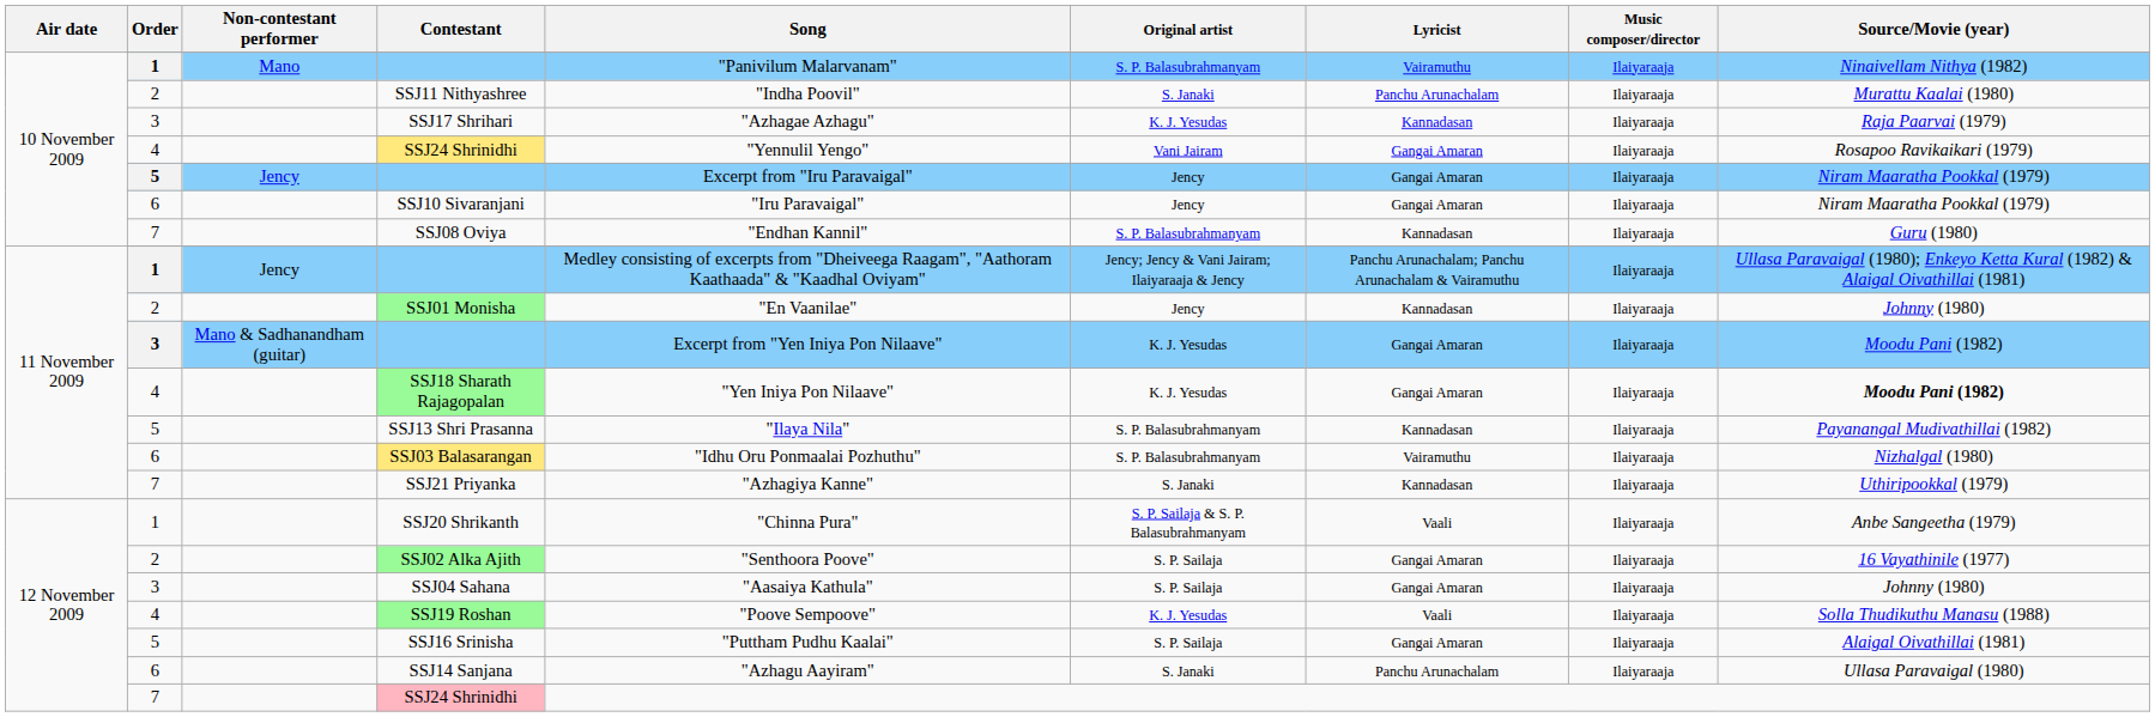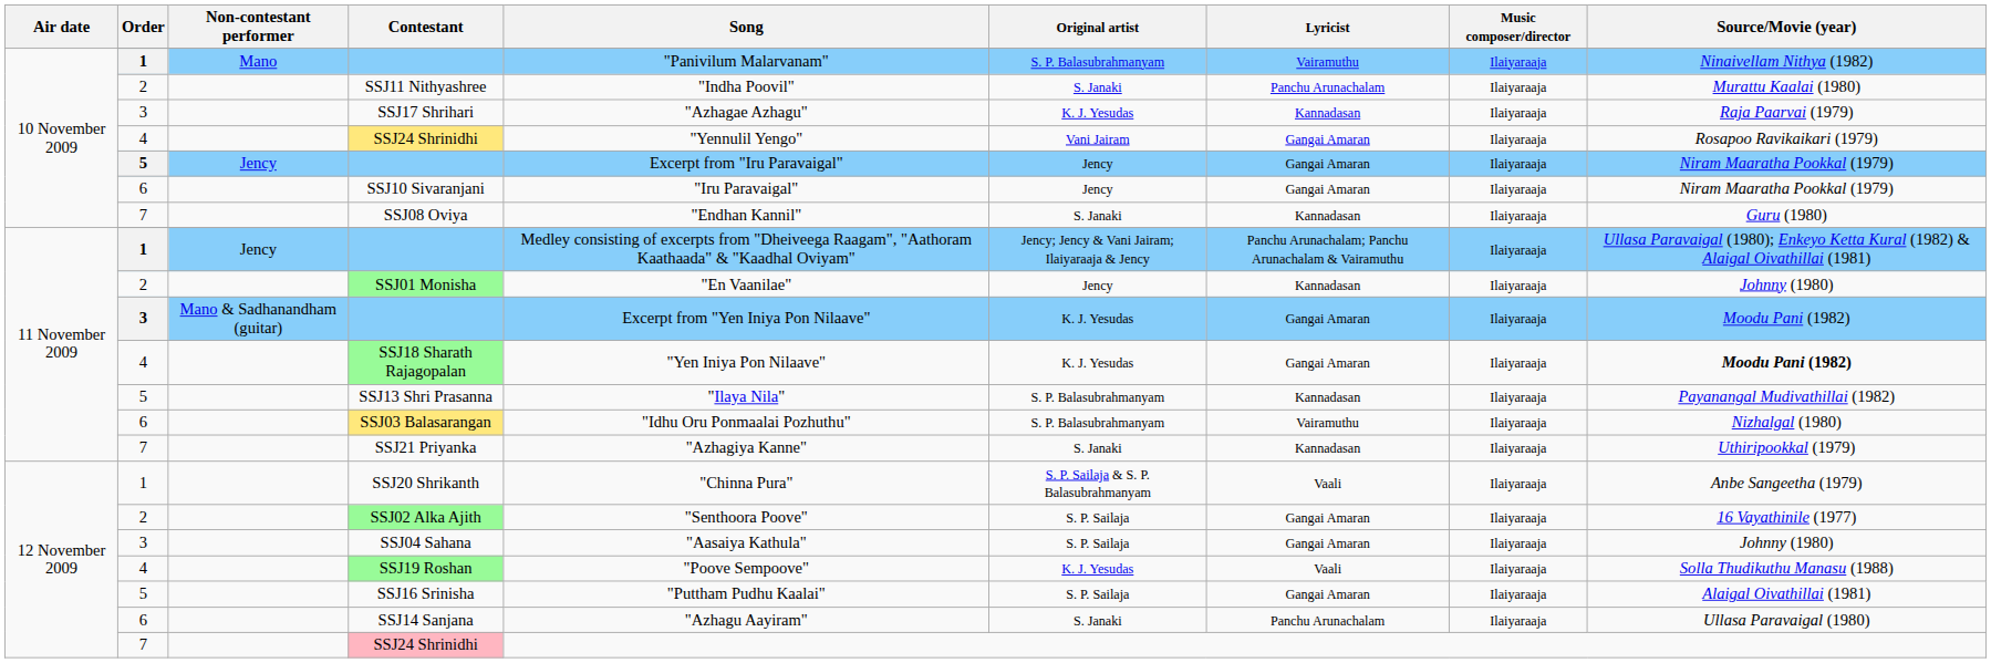 <table class="wikitable sortable sticky-header" style="text-align: center; width: auto;">
 <tr style="background:lightgrey; text-align:center;">
 <th>Air date</th>
 <th>Order</th>
 <th>Non-contestant performer</th>
 <th>Contestant</th>
 <th>Song</th>
 <th><small>Original artist</small></th>
 <th><small>Lyricist</small></th>
 <th><small>Music composer/director</small></th>
 <th>Source/Movie (year)</th>
 </tr>
 <tr>
 <td rowspan=8>10 November 2009</td>
 </tr>
 <tr style="background:lightskyblue">
 <th scope="row">1</th>
 <td><a href='#'>Mano</a></td>
 <td></td>
 <td>"Panivilum Malarvanam"</td>
 <td><small><a href='#'>S. P. Balasubrahmanyam</a></small></td>
 <td><small><a href='#'>Vairamuthu</a></small></td>
 <td><small><a href='#'>Ilaiyaraaja</a></small></td>
 <td><em><a href='#'>Ninaivellam Nithya</a></em> (1982)</td>
 </tr>
 <tr>
 <td>2</td>
 <td></td>
 <td>SSJ11 Nithyashree</td>
 <td>"Indha Poovil"</td>
 <td><small><a href='#'>S. Janaki</a></small></td>
 <td><small><a href='#'>Panchu Arunachalam</a></small></td>
 <td><small>Ilaiyaraaja</small></td>
 <td><em><a href='#'>Murattu Kaalai</a></em> (1980)</td>
 </tr>
 <tr>
 <td>3</td>
 <td></td>
 <td>SSJ17 Shrihari</td>
 <td>"Azhagae Azhagu"</td>
 <td><small><a href='#'>K. J. Yesudas</a></small></td>
 <td><small><a href='#'>Kannadasan</a></small></td>
 <td><small>Ilaiyaraaja</small></td>
 <td><em><a href='#'>Raja Paarvai</a></em> (1979)</td>
 </tr>
 <tr>
 <td>4</td>
 <td></td>
 <td style="background:#ffe87c">SSJ24 Shrinidhi</td>
 <td>"Yennulil Yengo"</td>
 <td><small><a href='#'>Vani Jairam</a></small></td>
 <td><small><a href='#'>Gangai Amaran</a></small></td>
 <td><small>Ilaiyaraaja</small></td>
 <td><em>Rosapoo Ravikaikari</em> (1979)</td>
 </tr>
 <tr style="background:lightskyblue">
 <th scope="row">5</th>
 <td><a href='#'>Jency</a></td>
 <td></td>
 <td>Excerpt from "Iru Paravaigal"</td>
 <td><small>Jency</small></td>
 <td><small>Gangai Amaran</small></td>
 <td><small>Ilaiyaraaja</small></td>
 <td><em><a href='#'>Niram Maaratha Pookkal</a></em> (1979)</td>
 </tr>
 <tr>
 <td>6</td>
 <td></td>
 <td>SSJ10 Sivaranjani</td>
 <td>"Iru Paravaigal"</td>
 <td><small>Jency</small></td>
 <td><small>Gangai Amaran</small></td>
 <td><small>Ilaiyaraaja</small></td>
 <td><em>Niram Maaratha Pookkal</em> (1979)</td>
 </tr>
 <tr>
 <td>7</td>
 <td></td>
 <td>SSJ08 Oviya</td>
 <td>"Endhan Kannil"</td>
-<td><small><a href='#'>S. P. Balasubrahmanyam</a></small></td>
+<td><small>S. Janaki</small></td>
 <td><small>Kannadasan</small></td>
 <td><small>Ilaiyaraaja</small></td>
 <td><em><a href='#'>Guru</a></em> (1980)</td>
 </tr>
 <tr>
 <td rowspan=8>11 November 2009</td>
 </tr>
 <tr style="background:lightskyblue">
 <th scope="row">1</th>
 <td>Jency</td>
 <td></td>
 <td>Medley consisting of excerpts from "Dheiveega Raagam", "Aathoram Kaathaada" & "Kaadhal Oviyam"</td>
 <td><small>Jency; Jency & Vani Jairam; Ilaiyaraaja & Jency</small></td>
 <td><small>Panchu Arunachalam; Panchu Arunachalam & Vairamuthu</small></td>
 <td><small>Ilaiyaraaja</small></td>
 <td><em><a href='#'>Ullasa Paravaigal</a></em> (1980); <em><a href='#'>Enkeyo Ketta Kural</a></em> (1982) & <em><a href='#'>Alaigal Oivathillai</a></em> (1981)</td>
 </tr>
 <tr>
 <td>2</td>
 <td></td>
 <td style="background:palegreen">SSJ01 Monisha</td>
 <td>"En Vaanilae"</td>
 <td><small>Jency</small></td>
 <td><small>Kannadasan</small></td>
 <td><small>Ilaiyaraaja</small></td>
 <td><em><a href='#'>Johnny</a></em> (1980)</td>
 </tr>
 <tr style="background:lightskyblue">
 <th scope="row">3</th>
 <td><a href='#'>Mano</a> & Sadhanandham (guitar)</td>
 <td></td>
 <td>Excerpt from "Yen Iniya Pon Nilaave"</td>
 <td><small>K. J. Yesudas</small></td>
 <td><small>Gangai Amaran</small></td>
 <td><small>Ilaiyaraaja</small></td>
 <td><em><a href='#'>Moodu Pani</a></em> (1982)</td>
 </tr>
 <tr>
 <td>4</td>
 <td></td>
 <td style="background:palegreen">SSJ18 Sharath Rajagopalan</td>
 <td>"Yen Iniya Pon Nilaave"</td>
 <td><small>K. J. Yesudas</small></td>
 <td><small>Gangai Amaran</small></td>
 <td><small>Ilaiyaraaja</small></td>
 <td><strong><em>Moodu Pani</em> (1982)</strong></td>
 </tr>
 <tr>
 <td>5</td>
 <td></td>
 <td>SSJ13 Shri Prasanna</td>
 <td>"<a href='#'>Ilaya Nila</a>"</td>
 <td><small>S. P. Balasubrahmanyam</small></td>
 <td><small>Kannadasan</small></td>
 <td><small>Ilaiyaraaja</small></td>
 <td><em><a href='#'>Payanangal Mudivathillai</a></em> (1982)</td>
 </tr>
 <tr>
 <td>6</td>
 <td></td>
 <td style="background:#ffe87c">SSJ03 Balasarangan</td>
 <td>"Idhu Oru Ponmaalai Pozhuthu"</td>
 <td><small>S. P. Balasubrahmanyam</small></td>
 <td><small>Vairamuthu</small></td>
 <td><small>Ilaiyaraaja</small></td>
 <td><em><a href='#'>Nizhalgal</a></em> (1980)</td>
 </tr>
 <tr>
 <td>7</td>
 <td></td>
 <td>SSJ21 Priyanka</td>
 <td>"Azhagiya Kanne"</td>
 <td><small>S. Janaki</small></td>
 <td><small>Kannadasan</small></td>
 <td><small>Ilaiyaraaja</small></td>
 <td><em><a href='#'>Uthiripookkal</a></em> (1979)</td>
 </tr>
 <tr>
 <td rowspan=7>12 November 2009</td>
 <td>1</td>
 <td></td>
 <td>SSJ20 Shrikanth</td>
 <td>"Chinna Pura"</td>
 <td><small><a href='#'>S. P. Sailaja</a> & S. P. Balasubrahmanyam</small></td>
 <td><small>Vaali</small></td>
 <td><small>Ilaiyaraaja</small></td>
 <td><em>Anbe Sangeetha</em> (1979)</td>
 </tr>
 <tr>
 <td>2</td>
 <td></td>
 <td style="background:palegreen">SSJ02 Alka Ajith</td>
 <td>"Senthoora Poove"</td>
 <td><small>S. P. Sailaja</small></td>
 <td><small>Gangai Amaran</small></td>
 <td><small>Ilaiyaraaja</small></td>
 <td><em><a href='#'>16 Vayathinile</a></em> (1977)</td>
 </tr>
 <tr>
 <td>3</td>
 <td></td>
 <td>SSJ04 Sahana</td>
 <td>"Aasaiya Kathula"</td>
 <td><small>S. P. Sailaja</small></td>
 <td><small>Gangai Amaran</small></td>
 <td><small>Ilaiyaraaja</small></td>
 <td><em>Johnny</em> (1980)</td>
 </tr>
 <tr>
 <td>4</td>
 <td></td>
 <td style="background:palegreen">SSJ19 Roshan</td>
 <td>"Poove Sempoove"</td>
 <td><small><a href='#'>K. J. Yesudas</a></small></td>
 <td><small>Vaali</small></td>
 <td><small>Ilaiyaraaja</small></td>
 <td><em><a href='#'>Solla Thudikuthu Manasu</a></em> (1988)</td>
 </tr>
 <tr>
 <td>5</td>
 <td></td>
 <td>SSJ16 Srinisha</td>
 <td>"Puttham Pudhu Kaalai"</td>
 <td><small>S. P. Sailaja</small></td>
 <td><small>Gangai Amaran</small></td>
 <td><small>Ilaiyaraaja</small></td>
 <td><em><a href='#'>Alaigal Oivathillai</a></em> (1981)</td>
 </tr>
 <tr>
 <td>6</td>
 <td></td>
 <td>SSJ14 Sanjana</td>
 <td>"Azhagu Aayiram"</td>
 <td><small>S. Janaki</small></td>
 <td><small>Panchu Arunachalam</small></td>
 <td><small>Ilaiyaraaja</small></td>
 <td><em>Ullasa Paravaigal</em> (1980)</td>
 </tr>
 <tr>
 <td>7</td>
 <td></td>
 <td style="background:lightpink">SSJ24 Shrinidhi</td>
 </tr>
 </table>
